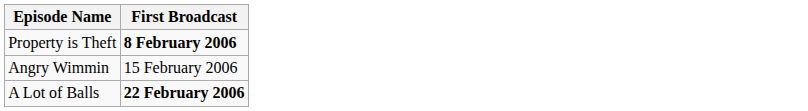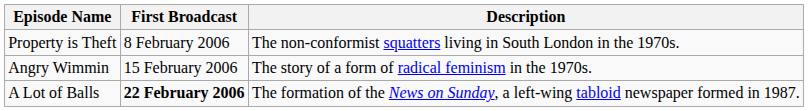 <table class="wikitable">
 <tr>
 <th>Episode Name</th>
 <th>First Broadcast</th>
+<th>Description</th>
 </tr>
 <tr>
 <td>Property is Theft</td>
-<td><strong>8 February 2006</strong></td>
+<td>8 February 2006</td>
+<td>The non-conformist <a href='#'>squatters</a> living in South London in the 1970s.</td>
 </tr>
 <tr>
 <td>Angry Wimmin</td>
 <td>15 February 2006</td>
+<td>The story of a form of <a href='#'>radical feminism</a> in the 1970s.</td>
 </tr>
 <tr>
 <td>A Lot of Balls</td>
 <td><strong>22 February 2006</strong></td>
+<td>The formation of the <em><a href='#'>News on Sunday</a></em>, a left-wing <a href='#'>tabloid</a> newspaper formed in 1987.</td>
 </tr>
 </table>
